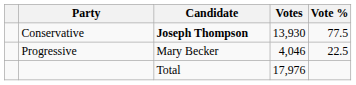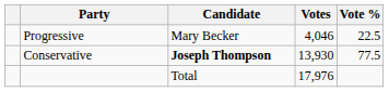 <table class="wikitable">
 <tr>
 <th></th>
 <th scope="col" width="175">Party</th>
 <th scope="col" width="150">Candidate</th>
 <th>Votes</th>
 <th>Vote %</th>
 </tr>
 <tr>
 <td>   </td>
+<td>Progressive</td>
+<td>Mary Becker</td>
+<td align=right>4,046</td>
+<td align=right>22.5</td>
+</tr>
+<tr>
+<td>   </td>
 <td>Conservative</td>
 <td><strong>Joseph Thompson</strong></td>
 <td align=right>13,930</td>
 <td align=right>77.5</td>
-</tr>
-<tr>
-<td>   </td>
-<td>Progressive</td>
-<td>Mary Becker</td>
-<td align=right>4,046</td>
-<td align=right>22.5</td>
 </tr>
 <tr>
 <td></td>
 <td></td>
 <td>Total</td>
 <td align=right>17,976</td>
 <td></td>
 </tr>
 </table>
